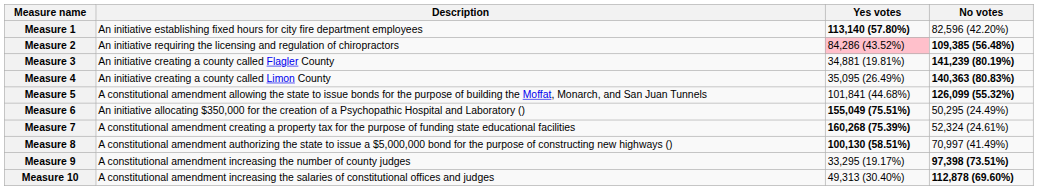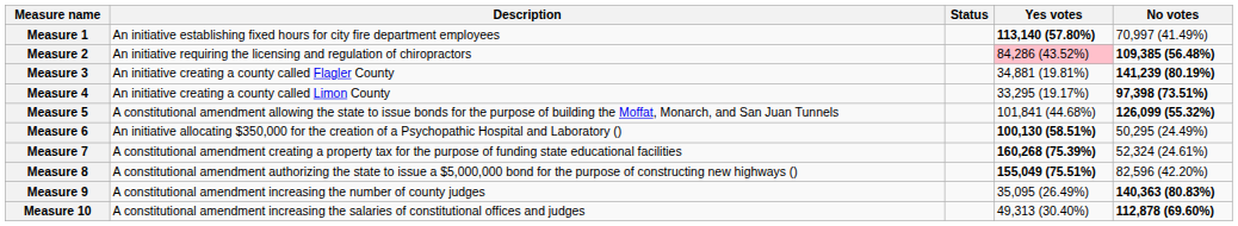 <table class="wikitable sortable plainrowheaders" style="width:100%">
 <tr>
 <th scope="col">Measure name</th>
 <th class="unsortable" scope="col">Description</th>
+<th scope="col">Status</th>
 <th scope="col">Yes votes</th>
 <th scope="col">No votes</th>
 </tr>
 <tr>
 <th scope="row">Measure 1</th>
 <td>An initiative establishing fixed hours for city fire department employees</td>
+<td></td>
 <td><strong>113,140 (57.80%)</strong></td>
-<td>82,596 (42.20%)</td>
+<td>70,997 (41.49%)</td>
 </tr>
 <tr>
 <th scope="row">Measure 2</th>
 <td>An initiative requiring the licensing and regulation of chiropractors</td>
+<td></td>
 <td style="background: pink;">84,286 (43.52%)</td>
 <td><strong>109,385 (56.48%)</strong></td>
 </tr>
 <tr>
 <th scope="row">Measure 3</th>
 <td>An initiative creating a county called <a href='#'>Flagler</a> County</td>
+<td></td>
 <td>34,881 (19.81%)</td>
 <td><strong>141,239 (80.19%)</strong></td>
 </tr>
 <tr>
 <th scope="row">Measure 4</th>
 <td>An initiative creating a county called <a href='#'>Limon</a> County</td>
-<td>35,095 (26.49%)</td>
-<td><strong>140,363 (80.83%)</strong></td>
+<td></td>
+<td>33,295 (19.17%)</td>
+<td><strong>97,398 (73.51%)</strong></td>
 </tr>
 <tr>
 <th scope="row">Measure 5</th>
 <td>A constitutional amendment allowing the state to issue bonds for the purpose of building the <a href='#'>Moffat</a>, Monarch, and San Juan Tunnels</td>
+<td></td>
 <td>101,841 (44.68%)</td>
 <td><strong>126,099 (55.32%)</strong></td>
 </tr>
 <tr>
 <th scope="row">Measure 6</th>
 <td>An initiative allocating $350,000 for the creation of a Psychopathic Hospital and Laboratory ()</td>
-<td><strong>155,049 (75.51%)</strong></td>
+<td></td>
+<td><strong>100,130 (58.51%)</strong></td>
 <td>50,295 (24.49%)</td>
 </tr>
 <tr>
 <th scope="row">Measure 7</th>
 <td>A constitutional amendment creating a property tax for the purpose of funding state educational facilities</td>
+<td></td>
 <td><strong>160,268 (75.39%)</strong></td>
 <td>52,324 (24.61%)</td>
 </tr>
 <tr>
 <th scope="row">Measure 8</th>
 <td>A constitutional amendment authorizing the state to issue a $5,000,000 bond for the purpose of constructing new highways ()</td>
-<td><strong>100,130 (58.51%)</strong></td>
-<td>70,997 (41.49%)</td>
+<td></td>
+<td><strong>155,049 (75.51%)</strong></td>
+<td>82,596 (42.20%)</td>
 </tr>
 <tr>
 <th scope="row">Measure 9</th>
 <td>A constitutional amendment increasing the number of county judges</td>
-<td>33,295 (19.17%)</td>
-<td><strong>97,398 (73.51%)</strong></td>
+<td></td>
+<td>35,095 (26.49%)</td>
+<td><strong>140,363 (80.83%)</strong></td>
 </tr>
 <tr>
 <th scope="row">Measure 10</th>
 <td>A constitutional amendment increasing the salaries of constitutional offices and judges</td>
+<td></td>
 <td>49,313 (30.40%)</td>
 <td><strong>112,878 (69.60%)</strong></td>
 </tr>
 </table>
